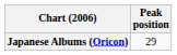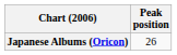 <table class="wikitable plainrowheaders" style="text-align:center">
 <tr>
 <th scope="col">Chart (2006)</th>
 <th scope="col">Peak<br> position</th>
 </tr>
 <tr>
 <th scope="row">Japanese Albums (<a href='#'>Oricon</a>)</th>
-<td>29</td>
+<td>26</td>
 </tr>
 </table>
